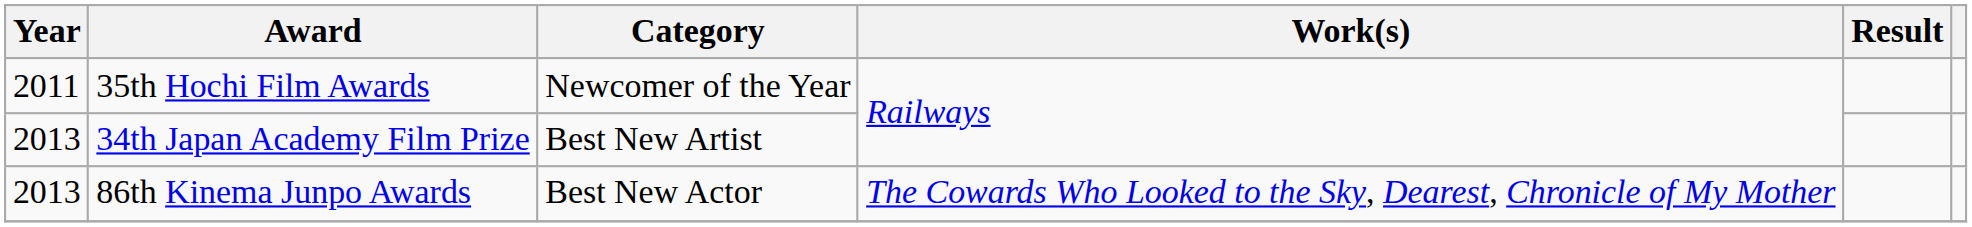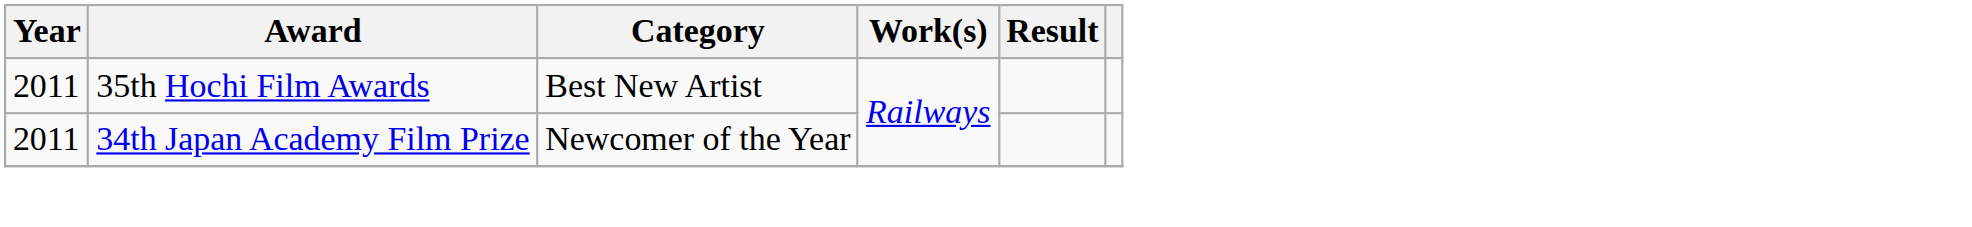 <table class="wikitable">
 <tr>
 <th>Year</th>
 <th>Award</th>
 <th>Category</th>
 <th>Work(s)</th>
 <th>Result</th>
 <th></th>
 </tr>
 <tr>
 <td>2011</td>
 <td>35th <a href='#'>Hochi Film Awards</a></td>
-<td>Newcomer of the Year</td>
+<td>Best New Artist</td>
 <td rowspan="2"><em><a href='#'>Railways</a></em></td>
 <td></td>
 <td></td>
 </tr>
 <tr>
-<td>2013</td>
+<td>2011</td>
 <td><a href='#'>34th Japan Academy Film Prize</a></td>
-<td>Best New Artist</td>
-<td></td>
-<td></td>
-</tr>
-<tr>
-<td>2013</td>
-<td>86th <a href='#'>Kinema Junpo Awards</a></td>
-<td>Best New Actor</td>
-<td><em><a href='#'>The Cowards Who Looked to the Sky</a></em>, <em><a href='#'>Dearest</a></em>, <em><a href='#'>Chronicle of My Mother</a></em></td>
+<td>Newcomer of the Year</td>
 <td></td>
 <td></td>
 </tr>
 <tr>
 </tr>
 </table>
